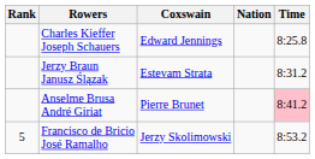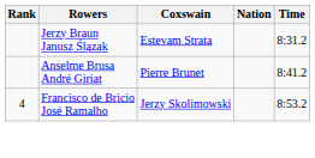 <table class="wikitable sortable" style="text-align:center">
 <tr>
 <th>Rank</th>
 <th>Rowers</th>
 <th>Coxswain</th>
 <th>Nation</th>
 <th>Time</th>
-</tr>
-<tr>
-<td></td>
-<td align=left><a href='#'>Charles Kieffer</a><br><a href='#'>Joseph Schauers</a></td>
-<td align=left><a href='#'>Edward Jennings</a></td>
-<td align=left></td>
-<td>8:25.8</td>
 </tr>
 <tr>
 <td></td>
 <td align=left><a href='#'>Jerzy Braun</a><br><a href='#'>Janusz Ślązak</a></td>
 <td align=left><a href='#'>Estevam Strata</a></td>
 <td align=left></td>
 <td>8:31.2</td>
 </tr>
 <tr>
 <td></td>
 <td align=left><a href='#'>Anselme Brusa</a><br><a href='#'>André Giriat</a></td>
 <td align=left><a href='#'>Pierre Brunet</a></td>
 <td align=left></td>
-<td style="background: pink;">8:41.2</td>
+<td>8:41.2</td>
 </tr>
 <tr>
-<td>5</td>
+<td>4</td>
 <td align=left><a href='#'>Francisco de Bricio</a><br><a href='#'>José Ramalho</a></td>
 <td align=left><a href='#'>Jerzy Skolimowski</a></td>
 <td align=left></td>
 <td>8:53.2</td>
 </tr>
 </table>
